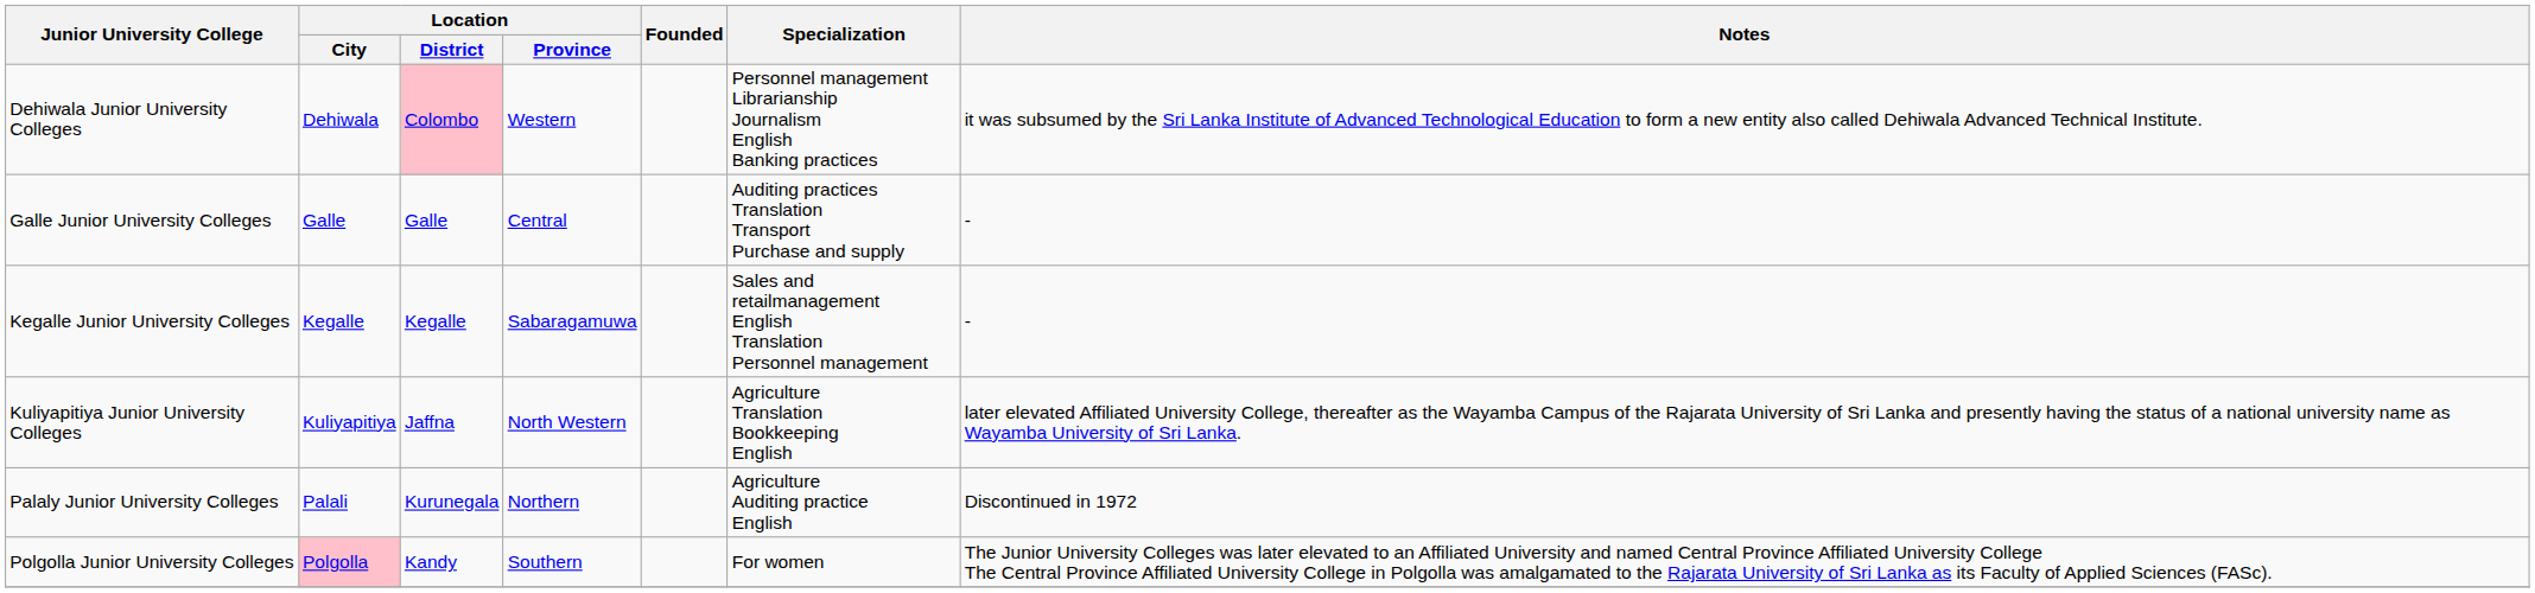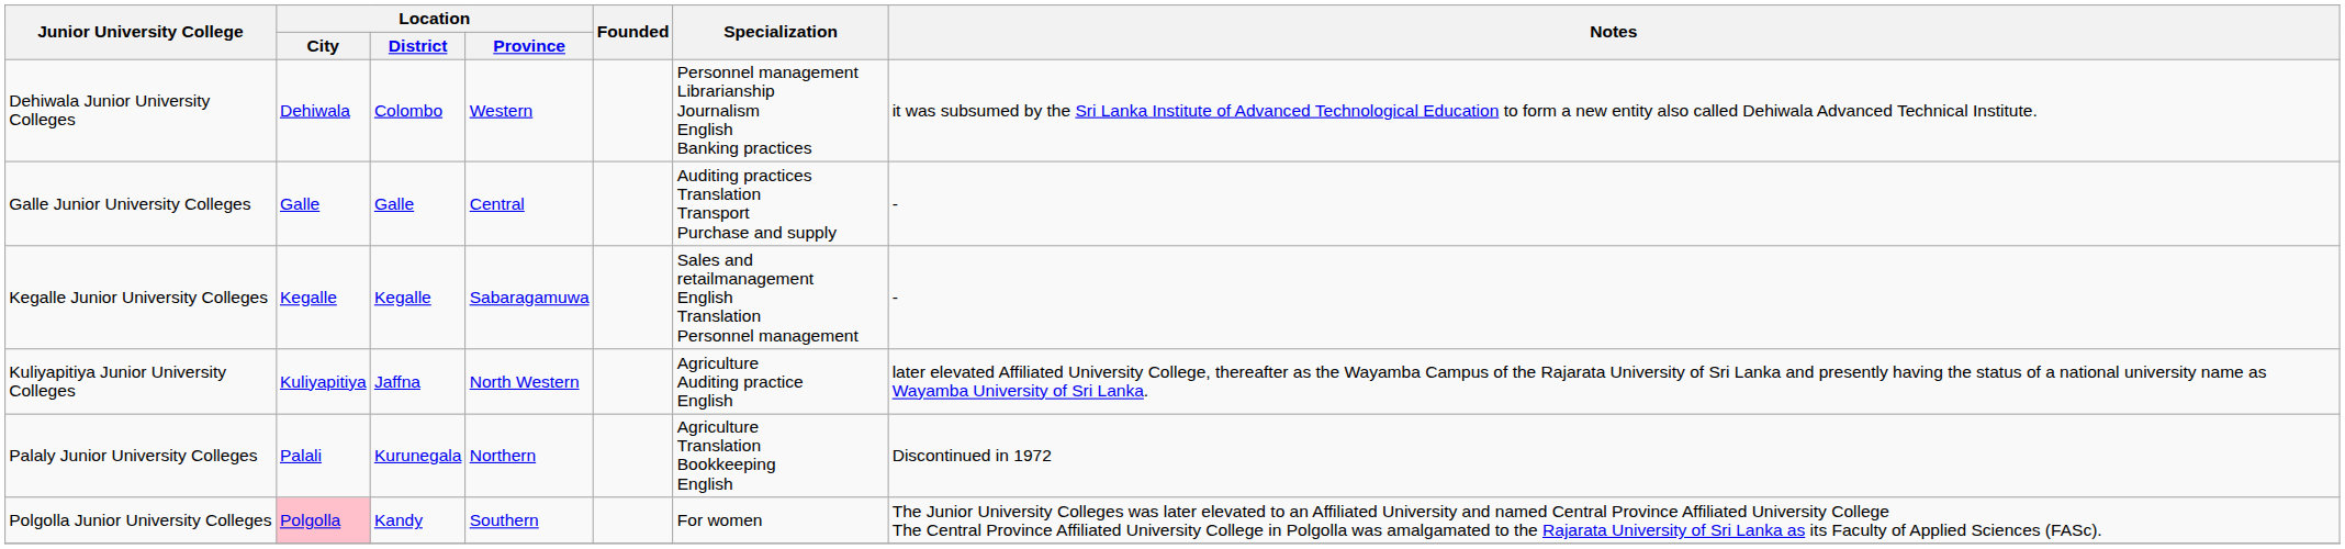 <table class="wikitable plainrowheaders sortable" style="font-size:90%; text-align:left;">
 <tr>
 <th rowspan=2>Junior University College</th>
 <th colspan=3>Location</th>
 <th rowspan=2>Founded</th>
 <th rowspan=2>Specialization</th>
 <th rowspan=2>Notes</th>
 </tr>
 <tr>
 <th>City</th>
 <th><a href='#'>District</a></th>
 <th><a href='#'>Province</a></th>
 </tr>
 <tr>
 <td>Dehiwala Junior University Colleges</td>
 <td><a href='#'>Dehiwala</a></td>
-<td style="background: pink;"><a href='#'>Colombo</a></td>
+<td><a href='#'>Colombo</a></td>
 <td><a href='#'>Western</a></td>
 <td align=center></td>
 <td>Personnel management<br>Librarianship<br>Journalism<br>English<br>Banking practices</td>
 <td>it was subsumed by the <a href='#'>Sri Lanka Institute of Advanced Technological Education</a> to form a new entity also called Dehiwala Advanced Technical Institute.</td>
 </tr>
 <tr>
 <td>Galle Junior University Colleges</td>
 <td><a href='#'>Galle</a></td>
 <td><a href='#'>Galle</a></td>
 <td><a href='#'>Central</a></td>
 <td align=center></td>
 <td>Auditing practices<br>Translation<br>Transport<br>Purchase and supply</td>
 <td>-</td>
 </tr>
 <tr>
 <td>Kegalle Junior University Colleges</td>
 <td><a href='#'>Kegalle</a></td>
 <td><a href='#'>Kegalle</a></td>
 <td><a href='#'>Sabaragamuwa</a></td>
 <td align=center></td>
 <td>Sales and retailmanagement<br>English<br>Translation<br>Personnel management</td>
 <td>-</td>
 </tr>
 <tr>
 <td>Kuliyapitiya Junior University Colleges</td>
 <td><a href='#'>Kuliyapitiya</a></td>
 <td><a href='#'>Jaffna</a></td>
 <td><a href='#'>North Western</a></td>
 <td align=center></td>
-<td>Agriculture<br>Translation<br>Bookkeeping<br>English</td>
+<td>Agriculture<br>Auditing practice<br>English</td>
 <td>later elevated Affiliated University College, thereafter as the Wayamba Campus of the Rajarata University of Sri Lanka and presently having the status of a national university name as <a href='#'>Wayamba University of Sri Lanka</a>.</td>
 </tr>
 <tr>
 <td>Palaly Junior University Colleges</td>
 <td><a href='#'>Palali</a></td>
 <td><a href='#'>Kurunegala</a></td>
 <td><a href='#'>Northern</a></td>
 <td align=center></td>
-<td>Agriculture<br>Auditing practice<br>English</td>
+<td>Agriculture<br>Translation<br>Bookkeeping<br>English</td>
 <td>Discontinued in 1972 </td>
 </tr>
 <tr>
 <td>Polgolla Junior University Colleges</td>
 <td style="background: pink;"><a href='#'>Polgolla</a></td>
 <td><a href='#'>Kandy</a></td>
 <td><a href='#'>Southern</a></td>
 <td align=center></td>
 <td>For women</td>
 <td>The Junior University Colleges was later elevated to an Affiliated University and named Central Province Affiliated University College <br> The Central Province Affiliated University College in Polgolla was amalgamated to the <a href='#'>Rajarata University of Sri Lanka as</a> its Faculty of Applied Sciences (FASc).</td>
 </tr>
 <tr>
 </tr>
 </table>
